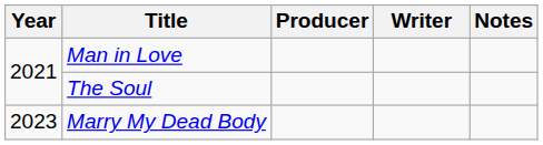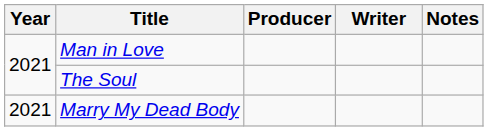 <table class="wikitable">
 <tr>
 <th>Year</th>
 <th>Title</th>
 <th style="width:65px;">Producer</th>
 <th style="width:65px;">Writer</th>
 <th>Notes</th>
 </tr>
 <tr>
 <td rowspan="2">2021</td>
 <td><em><a href='#'>Man in Love</a></em></td>
 <td></td>
 <td></td>
 <td></td>
 </tr>
 <tr>
 <td><em><a href='#'>The Soul</a></em></td>
 <td></td>
 <td></td>
 <td></td>
 </tr>
 <tr>
-<td>2023</td>
+<td>2021</td>
 <td><em><a href='#'>Marry My Dead Body</a></em></td>
 <td></td>
 <td></td>
 <td></td>
 </tr>
 </table>
